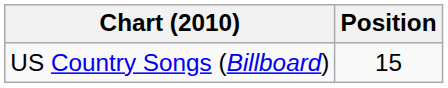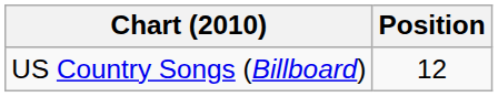 <table class="wikitable sortable">
 <tr>
 <th scope="col">Chart (2010)</th>
 <th scope="col">Position</th>
 </tr>
 <tr>
 <td>US <a href='#'>Country Songs</a> (<em><a href='#'>Billboard</a></em>)</td>
-<td align="center">15</td>
+<td align="center">12</td>
 </tr>
 </table>
